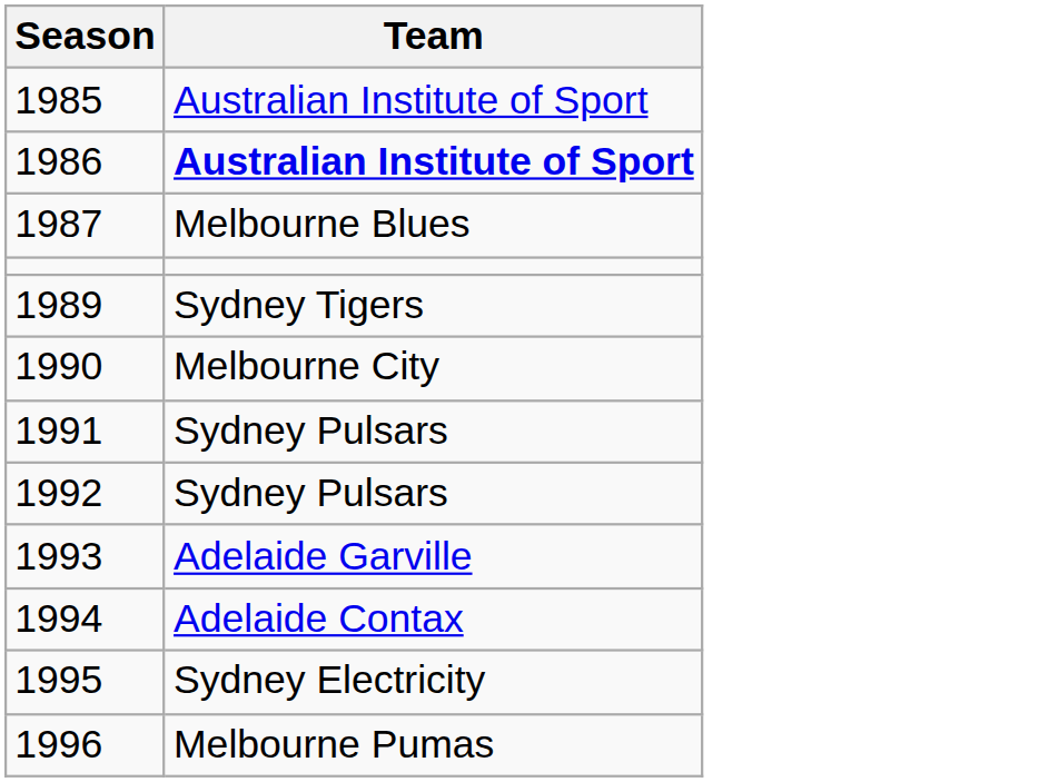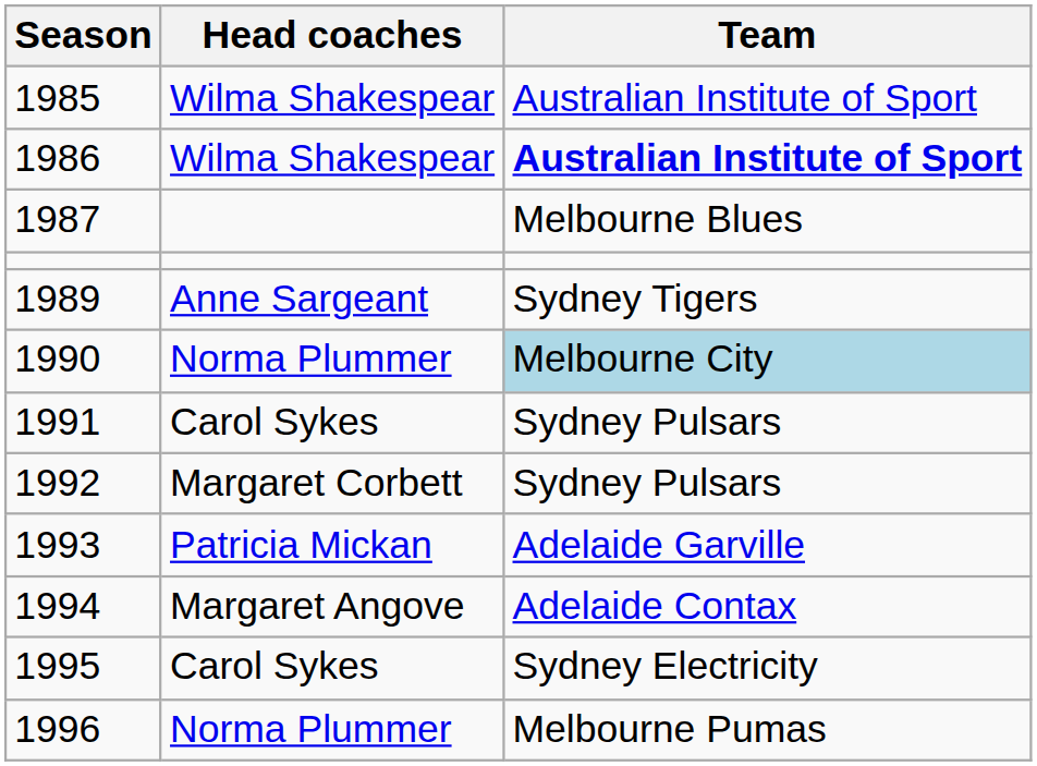 <table class="wikitable collapsible">
 <tr>
 <th>Season</th>
+<th>Head coaches</th>
 <th>Team</th>
 </tr>
 <tr>
 <td>1985 </td>
+<td><a href='#'>Wilma Shakespear</a></td>
 <td><a href='#'>Australian Institute of Sport</a></td>
 </tr>
 <tr>
 <td>1986 </td>
+<td><a href='#'>Wilma Shakespear</a></td>
 <td><strong><a href='#'>Australian Institute of Sport</a></strong></td>
 </tr>
 <tr>
 <td>1987</td>
+<td></td>
 <td>Melbourne Blues</td>
 </tr>
 <tr>
 <td></td>
 <td></td>
+<td></td>
 </tr>
 <tr>
 <td>1989</td>
+<td><a href='#'>Anne Sargeant</a></td>
 <td>Sydney Tigers</td>
 </tr>
 <tr>
 <td>1990</td>
-<td>Melbourne City</td>
+<td><a href='#'>Norma Plummer</a></td>
+<td style="background: lightblue;">Melbourne City</td>
 </tr>
 <tr>
 <td>1991</td>
+<td>Carol Sykes</td>
 <td>Sydney Pulsars</td>
 </tr>
 <tr>
 <td>1992</td>
+<td>Margaret Corbett</td>
 <td>Sydney Pulsars</td>
 </tr>
 <tr>
 <td>1993</td>
+<td><a href='#'>Patricia Mickan</a></td>
 <td><a href='#'>Adelaide Garville</a></td>
 </tr>
 <tr>
 <td>1994</td>
+<td>Margaret Angove</td>
 <td><a href='#'>Adelaide Contax</a></td>
 </tr>
 <tr>
 <td>1995 </td>
+<td>Carol Sykes</td>
 <td>Sydney Electricity</td>
 </tr>
 <tr>
 <td>1996</td>
+<td><a href='#'>Norma Plummer</a></td>
 <td>Melbourne Pumas</td>
 </tr>
 </table>
